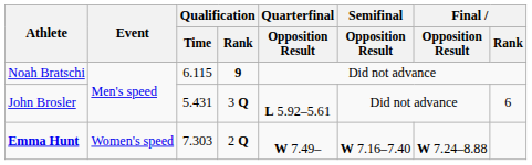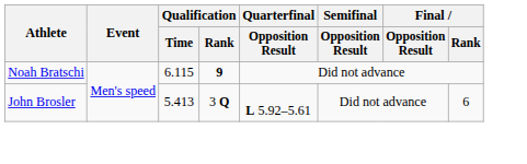 <table class=wikitable style=font-size:90%;text-align:center>
 <tr>
 <th rowspan=2>Athlete</th>
 <th rowspan=2>Event</th>
 <th colspan=2>Qualification</th>
 <th>Quarterfinal</th>
 <th>Semifinal</th>
 <th colspan=2>Final / </th>
 </tr>
 <tr style=font-size:95%>
 <th>Time</th>
 <th>Rank</th>
 <th>Opposition<br>Result</th>
 <th>Opposition<br>Result</th>
 <th>Opposition<br>Result</th>
 <th>Rank</th>
 </tr>
 <tr>
 <td align=left><a href='#'>Noah Bratschi</a></td>
 <td align=left rowspan=2><a href='#'>Men's speed</a></td>
 <td>6.115</td>
 <td><strong>9</strong></td>
 <td colspan=4>Did not advance</td>
 </tr>
 <tr>
 <td align=left><a href='#'>John Brosler</a></td>
-<td>5.431</td>
+<td>5.413</td>
 <td>3 <strong>Q</strong></td>
 <td><br><strong>L</strong> 5.92–5.61</td>
 <td colspan=2>Did not advance</td>
 <td>6</td>
 </tr>
-<tr>
-<td align=left><strong><a href='#'>Emma Hunt</a></strong></td>
-<td align=left><a href='#'>Women's speed</a></td>
-<td>7.303</td>
-<td>2 <strong>Q</strong></td>
-<td><br><strong>W</strong> 7.49–</td>
-<td><br><strong>W</strong> 7.16–7.40</td>
-<td><br><strong>W</strong> 7.24–8.88</td>
-<td></td>
-</tr>
 </table>
